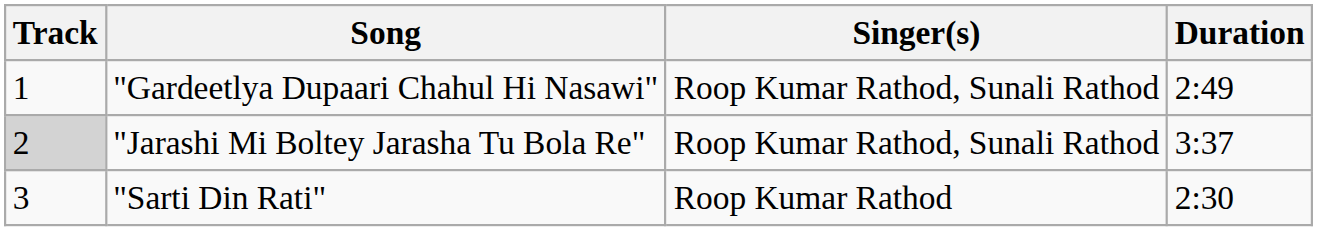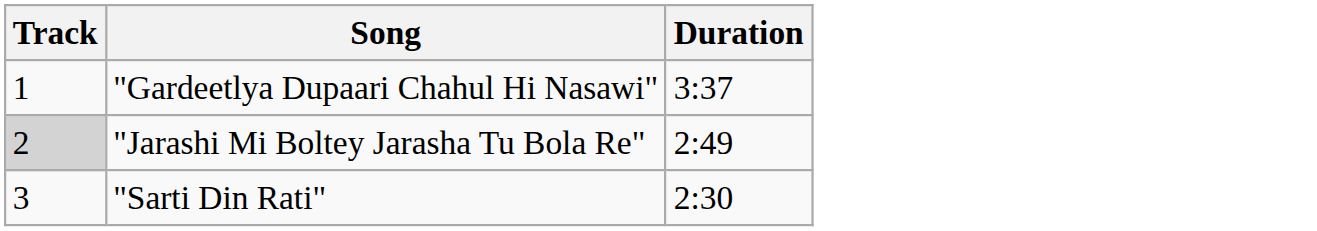 <table class="wikitable" style="font-size:95%;">
 <tr>
 <th>Track</th>
 <th>Song</th>
-<th>Singer(s)</th>
 <th>Duration</th>
 </tr>
 <tr>
 <td>1</td>
 <td>"Gardeetlya Dupaari Chahul Hi Nasawi"</td>
-<td>Roop Kumar Rathod, Sunali Rathod</td>
-<td>2:49</td>
+<td>3:37</td>
 </tr>
 <tr>
 <td style="background: lightgrey;">2</td>
 <td>"Jarashi Mi Boltey Jarasha Tu Bola Re"</td>
-<td>Roop Kumar Rathod, Sunali Rathod</td>
-<td>3:37</td>
+<td>2:49</td>
 </tr>
 <tr>
 <td>3</td>
 <td>"Sarti Din Rati"</td>
-<td>Roop Kumar Rathod</td>
 <td>2:30</td>
 </tr>
 </table>
